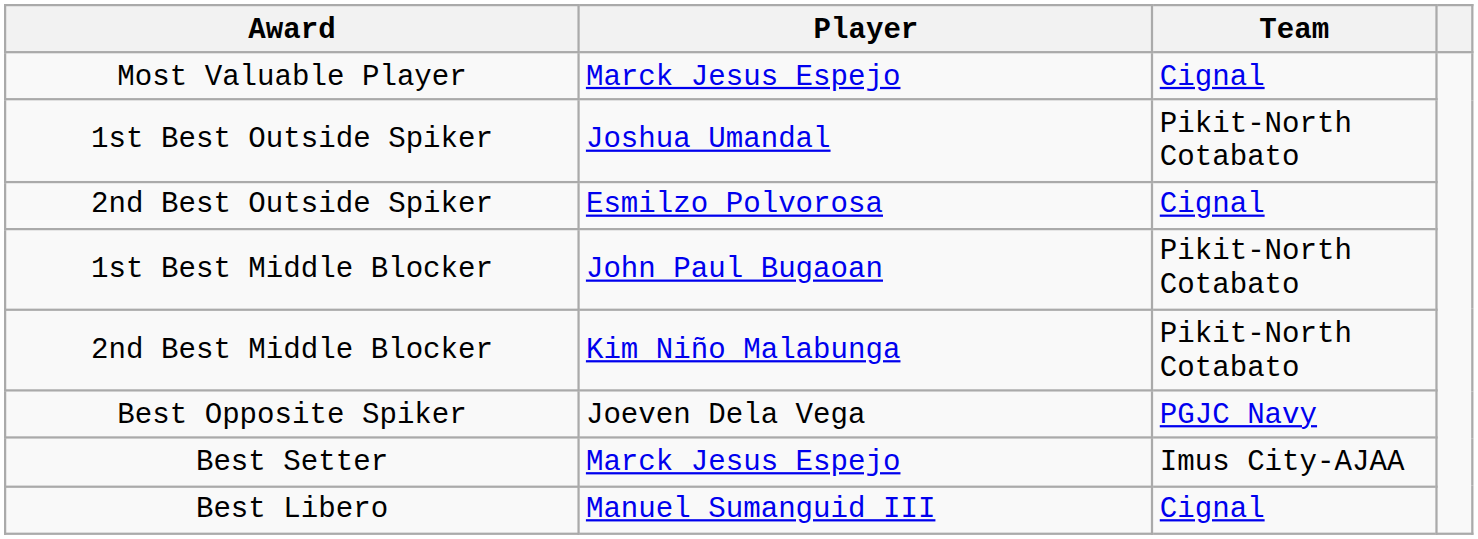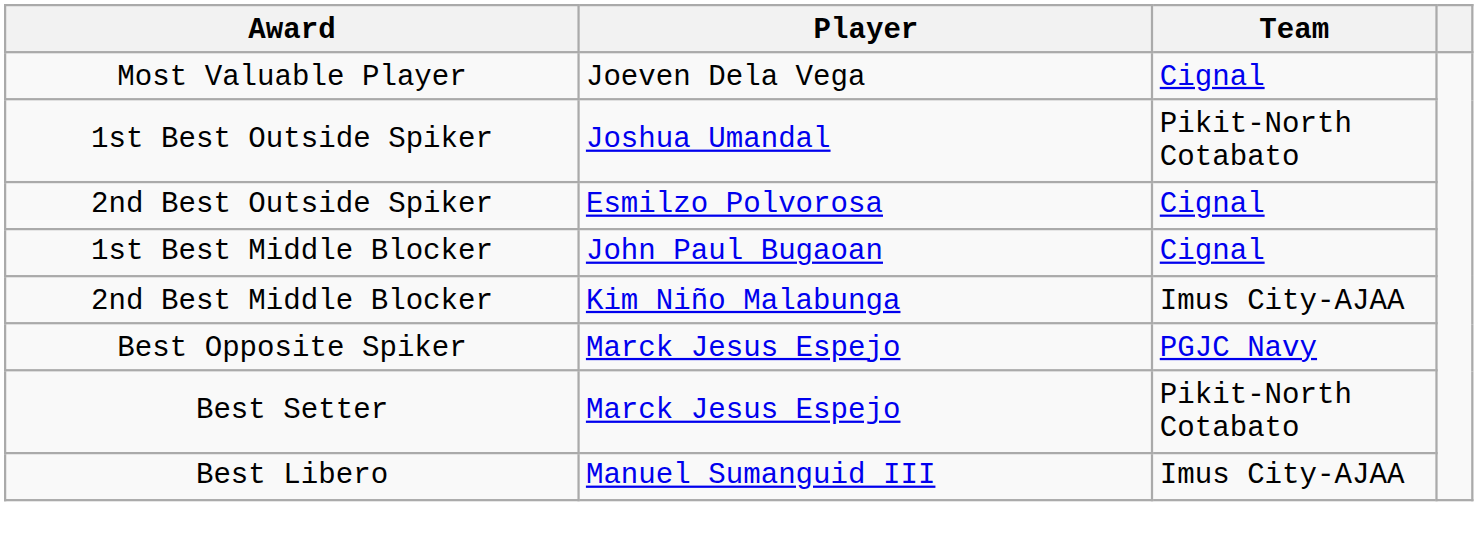 <table class="wikitable">
 <tr>
 <th width=250>Award</th>
 <th width=250>Player</th>
 <th width=120>Team</th>
 <th width=10></th>
 </tr>
 <tr>
 <td style="text-align:center">Most Valuable Player</td>
-<td><a href='#'>Marck Jesus Espejo</a></td>
+<td>Joeven Dela Vega</td>
 <td><a href='#'>Cignal</a></td>
 <td rowspan="8"></td>
 </tr>
 <tr>
 <td style="text-align:center">1st Best Outside Spiker</td>
 <td><a href='#'>Joshua Umandal</a></td>
 <td>Pikit-North Cotabato</td>
 </tr>
 <tr>
 <td style="text-align:center">2nd Best Outside Spiker</td>
 <td><a href='#'>Esmilzo Polvorosa</a></td>
 <td><a href='#'>Cignal</a></td>
 </tr>
 <tr>
 <td style="text-align:center">1st Best Middle Blocker</td>
 <td><a href='#'>John Paul Bugaoan</a></td>
-<td>Pikit-North Cotabato</td>
+<td><a href='#'>Cignal</a></td>
 </tr>
 <tr>
 <td style="text-align:center">2nd Best Middle Blocker</td>
 <td><a href='#'>Kim Niño Malabunga</a></td>
-<td>Pikit-North Cotabato</td>
+<td>Imus City-AJAA</td>
 </tr>
 <tr>
 <td style="text-align:center">Best Opposite Spiker</td>
-<td>Joeven Dela Vega</td>
+<td><a href='#'>Marck Jesus Espejo</a></td>
 <td><a href='#'>PGJC Navy</a></td>
 </tr>
 <tr>
 <td style="text-align:center">Best Setter</td>
 <td><a href='#'>Marck Jesus Espejo</a></td>
-<td>Imus City-AJAA</td>
+<td>Pikit-North Cotabato</td>
 </tr>
 <tr>
 <td style="text-align:center">Best Libero</td>
 <td><a href='#'>Manuel Sumanguid III</a></td>
-<td><a href='#'>Cignal</a></td>
+<td>Imus City-AJAA</td>
 </tr>
 </table>
